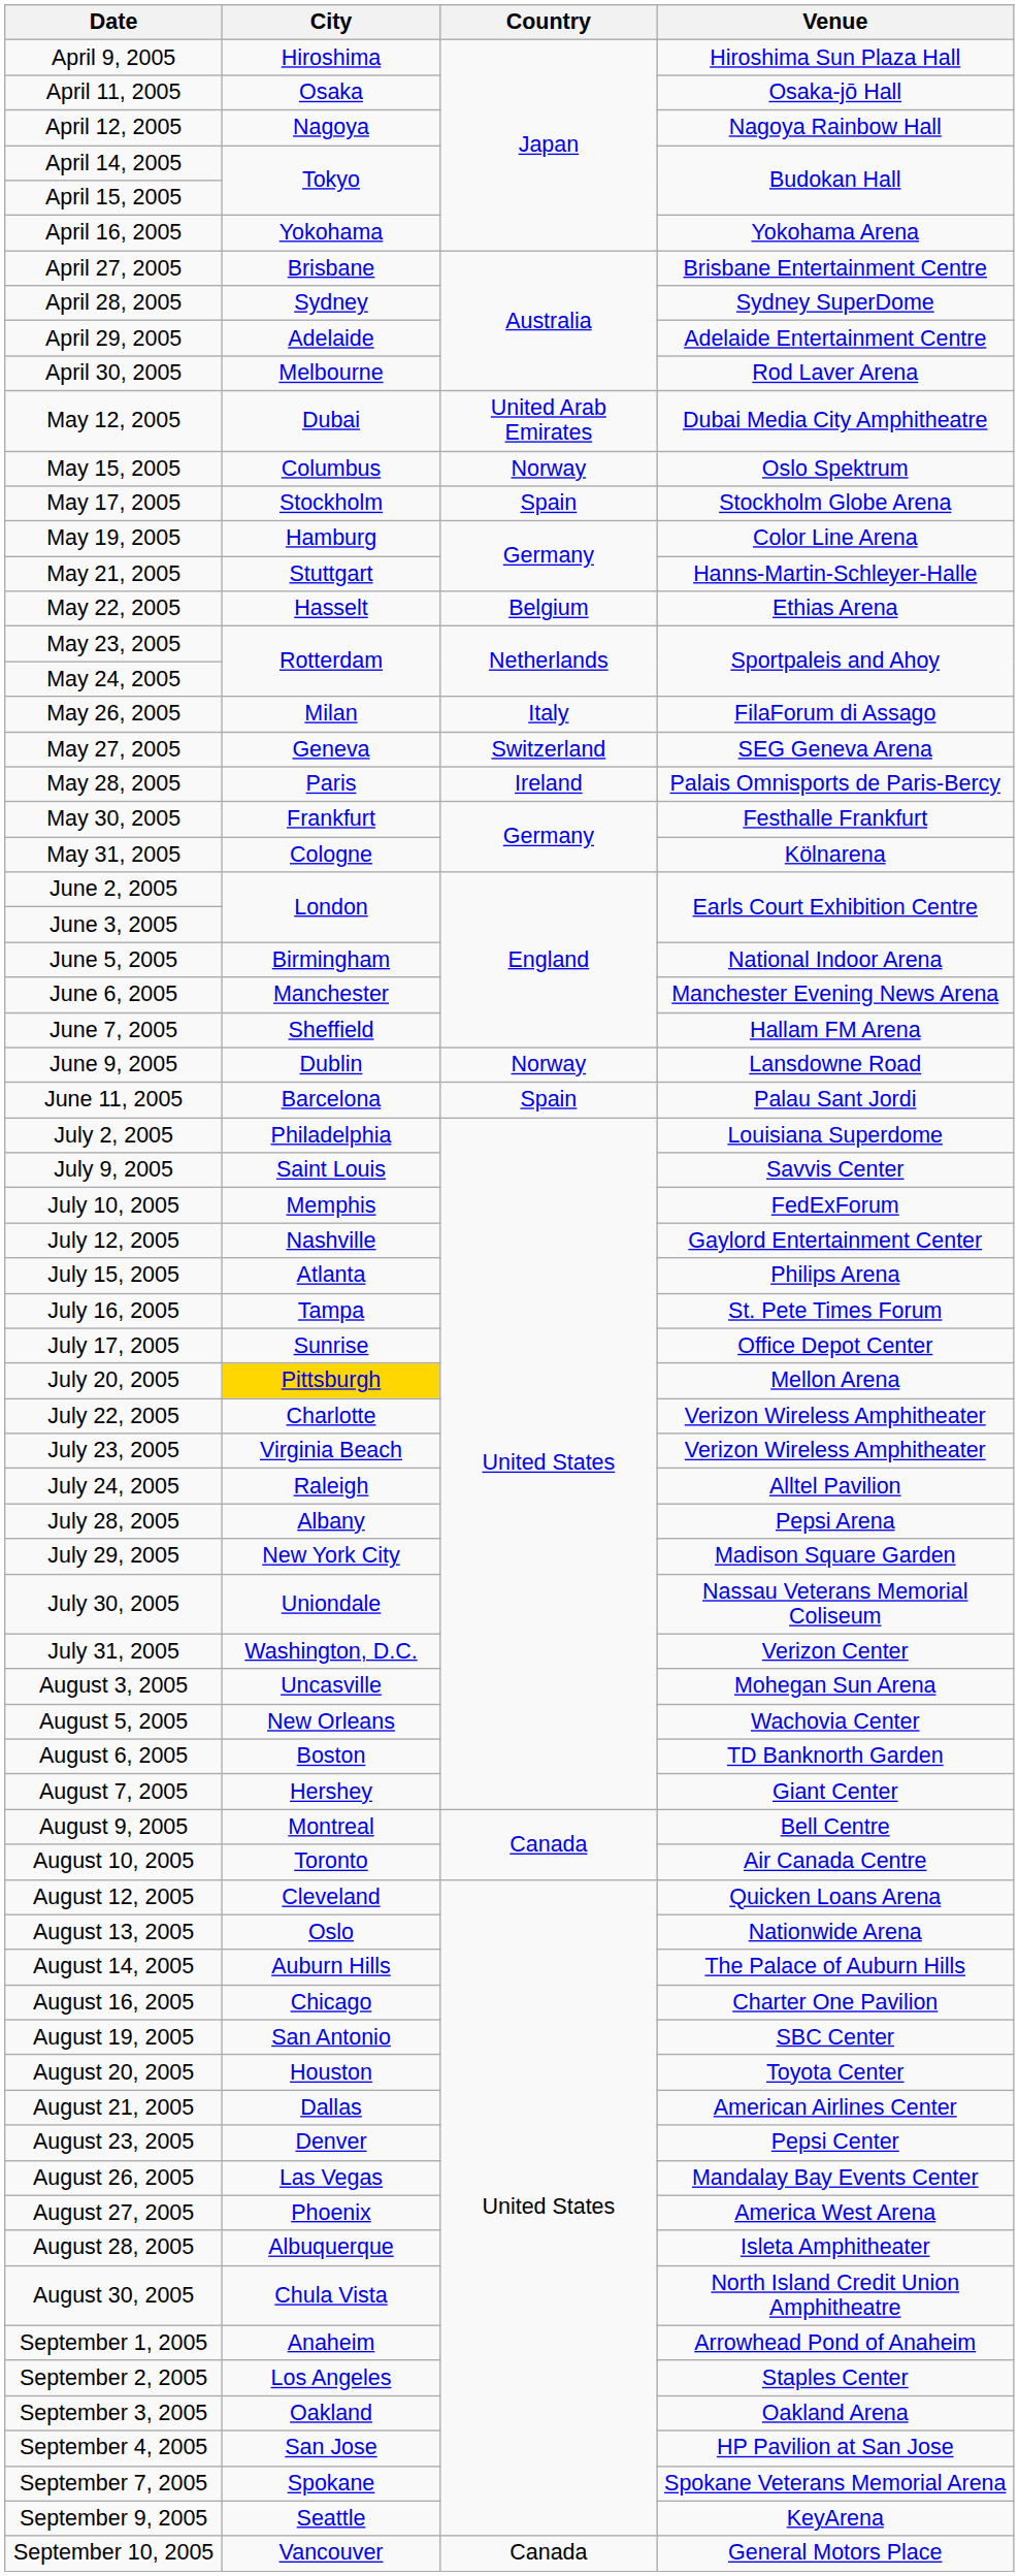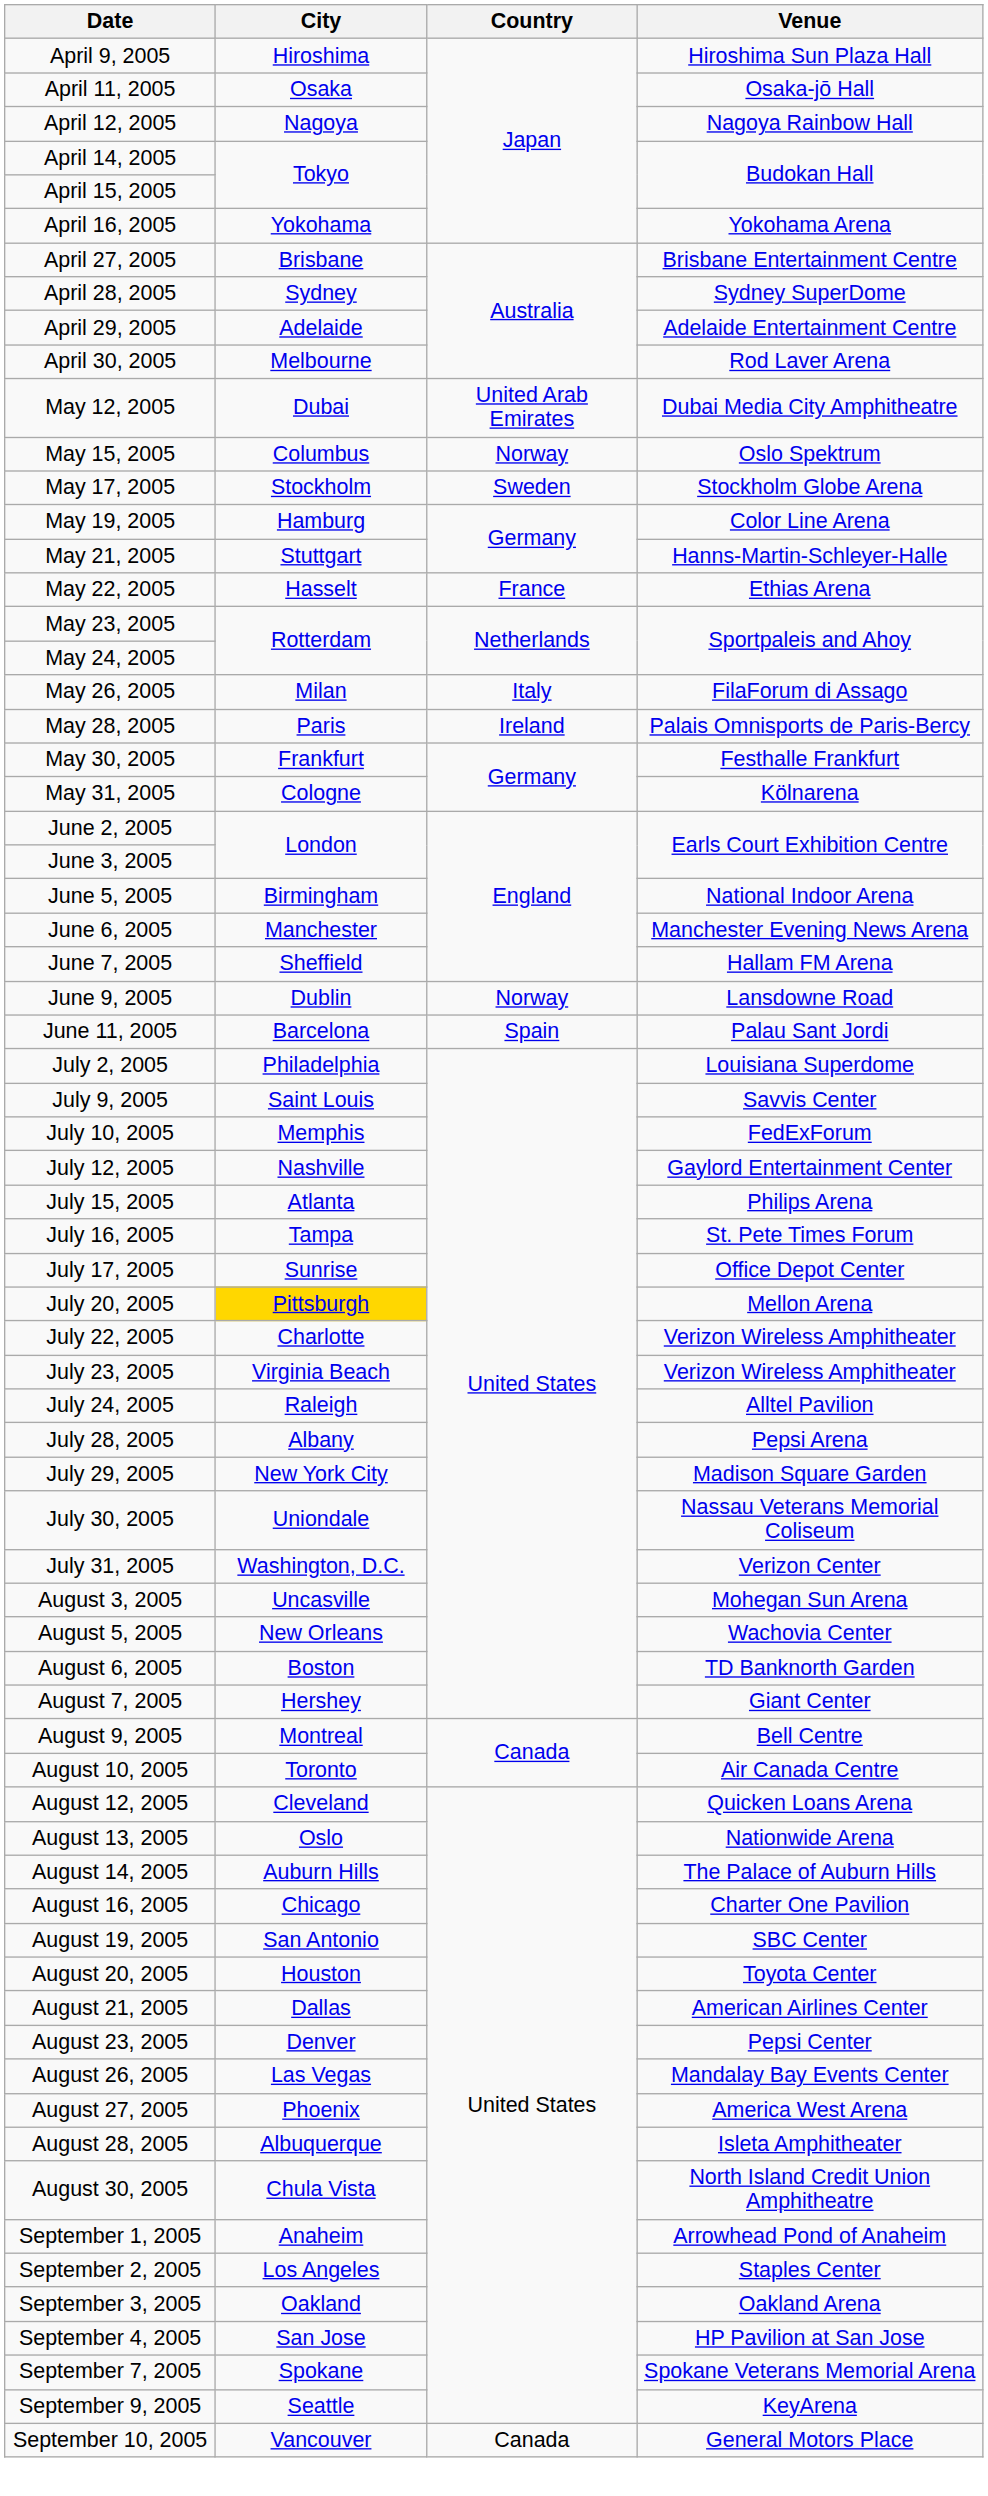 <table class="wikitable" style="text-align:center;">
 <tr>
 <th width="150">Date</th>
 <th width="150">City</th>
 <th width="150">Country</th>
 <th width="250">Venue</th>
 </tr>
 <tr>
 <td>April 9, 2005</td>
 <td><a href='#'>Hiroshima</a></td>
 <td rowspan="6"><a href='#'>Japan</a></td>
 <td><a href='#'>Hiroshima Sun Plaza Hall</a></td>
 </tr>
 <tr>
 <td>April 11, 2005</td>
 <td><a href='#'>Osaka</a></td>
 <td><a href='#'>Osaka-jō Hall</a></td>
 </tr>
 <tr>
 <td>April 12, 2005</td>
 <td><a href='#'>Nagoya</a></td>
 <td><a href='#'>Nagoya Rainbow Hall</a></td>
 </tr>
 <tr>
 <td>April 14, 2005</td>
 <td rowspan="2"><a href='#'>Tokyo</a></td>
 <td rowspan="2"><a href='#'>Budokan Hall</a></td>
 </tr>
 <tr>
 <td>April 15, 2005</td>
 </tr>
 <tr>
 <td>April 16, 2005</td>
 <td><a href='#'>Yokohama</a></td>
 <td><a href='#'>Yokohama Arena</a></td>
 </tr>
 <tr>
 <td>April 27, 2005</td>
 <td><a href='#'>Brisbane</a></td>
 <td rowspan="4"><a href='#'>Australia</a></td>
 <td><a href='#'>Brisbane Entertainment Centre</a></td>
 </tr>
 <tr>
 <td>April 28, 2005</td>
 <td><a href='#'>Sydney</a></td>
 <td><a href='#'>Sydney SuperDome</a></td>
 </tr>
 <tr>
 <td>April 29, 2005</td>
 <td><a href='#'>Adelaide</a></td>
 <td><a href='#'>Adelaide Entertainment Centre</a></td>
 </tr>
 <tr>
 <td>April 30, 2005</td>
 <td><a href='#'>Melbourne</a></td>
 <td><a href='#'>Rod Laver Arena</a></td>
 </tr>
 <tr>
 <td>May 12, 2005</td>
 <td><a href='#'>Dubai</a></td>
 <td><a href='#'>United Arab Emirates</a></td>
 <td><a href='#'>Dubai Media City Amphitheatre</a></td>
 </tr>
 <tr>
 <td>May 15, 2005</td>
 <td><a href='#'>Columbus</a></td>
 <td><a href='#'>Norway</a></td>
 <td><a href='#'>Oslo Spektrum</a></td>
 </tr>
 <tr>
 <td>May 17, 2005</td>
 <td><a href='#'>Stockholm</a></td>
-<td><a href='#'>Spain</a></td>
+<td><a href='#'>Sweden</a></td>
 <td><a href='#'>Stockholm Globe Arena</a></td>
 </tr>
 <tr>
 <td>May 19, 2005</td>
 <td><a href='#'>Hamburg</a></td>
 <td rowspan="2"><a href='#'>Germany</a></td>
 <td><a href='#'>Color Line Arena</a></td>
 </tr>
 <tr>
 <td>May 21, 2005</td>
 <td><a href='#'>Stuttgart</a></td>
 <td><a href='#'>Hanns-Martin-Schleyer-Halle</a></td>
 </tr>
 <tr>
 <td>May 22, 2005</td>
 <td><a href='#'>Hasselt</a></td>
-<td><a href='#'>Belgium</a></td>
+<td><a href='#'>France</a></td>
 <td><a href='#'>Ethias Arena</a></td>
 </tr>
 <tr>
 <td>May 23, 2005</td>
 <td rowspan="2"><a href='#'>Rotterdam</a></td>
 <td rowspan="2"><a href='#'>Netherlands</a></td>
 <td rowspan="2"><a href='#'>Sportpaleis and Ahoy</a></td>
 </tr>
 <tr>
 <td>May 24, 2005</td>
 </tr>
 <tr>
 <td>May 26, 2005</td>
 <td><a href='#'>Milan</a></td>
 <td><a href='#'>Italy</a></td>
 <td><a href='#'>FilaForum di Assago</a></td>
-</tr>
-<tr>
-<td>May 27, 2005</td>
-<td><a href='#'>Geneva</a></td>
-<td><a href='#'>Switzerland</a></td>
-<td><a href='#'>SEG Geneva Arena</a></td>
 </tr>
 <tr>
 <td>May 28, 2005</td>
 <td><a href='#'>Paris</a></td>
 <td><a href='#'>Ireland</a></td>
 <td><a href='#'>Palais Omnisports de Paris-Bercy</a></td>
 </tr>
 <tr>
 <td>May 30, 2005</td>
 <td><a href='#'>Frankfurt</a></td>
 <td rowspan="2"><a href='#'>Germany</a></td>
 <td><a href='#'>Festhalle Frankfurt</a></td>
 </tr>
 <tr>
 <td>May 31, 2005</td>
 <td><a href='#'>Cologne</a></td>
 <td><a href='#'>Kölnarena</a></td>
 </tr>
 <tr>
 <td>June 2, 2005</td>
 <td rowspan="2"><a href='#'>London</a></td>
 <td rowspan="5"><a href='#'>England</a></td>
 <td rowspan="2"><a href='#'>Earls Court Exhibition Centre</a></td>
 </tr>
 <tr>
 <td>June 3, 2005</td>
 </tr>
 <tr>
 <td>June 5, 2005</td>
 <td><a href='#'>Birmingham</a></td>
 <td><a href='#'>National Indoor Arena</a></td>
 </tr>
 <tr>
 <td>June 6, 2005</td>
 <td><a href='#'>Manchester</a></td>
 <td><a href='#'>Manchester Evening News Arena</a></td>
 </tr>
 <tr>
 <td>June 7, 2005</td>
 <td><a href='#'>Sheffield</a></td>
 <td><a href='#'>Hallam FM Arena</a></td>
 </tr>
 <tr>
 <td>June 9, 2005</td>
 <td><a href='#'>Dublin</a></td>
 <td><a href='#'>Norway</a></td>
 <td><a href='#'>Lansdowne Road</a></td>
 </tr>
 <tr>
 <td>June 11, 2005</td>
 <td><a href='#'>Barcelona</a></td>
 <td><a href='#'>Spain</a></td>
 <td><a href='#'>Palau Sant Jordi</a></td>
 </tr>
 <tr>
 <td>July 2, 2005</td>
 <td><a href='#'>Philadelphia</a></td>
 <td rowspan="19"><a href='#'>United States</a></td>
 <td><a href='#'>Louisiana Superdome</a></td>
 </tr>
 <tr>
 <td>July 9, 2005</td>
 <td><a href='#'>Saint Louis</a></td>
 <td><a href='#'>Savvis Center</a></td>
 </tr>
 <tr>
 <td>July 10, 2005</td>
 <td><a href='#'>Memphis</a></td>
 <td><a href='#'>FedExForum</a></td>
 </tr>
 <tr>
 <td>July 12, 2005</td>
 <td><a href='#'>Nashville</a></td>
 <td><a href='#'>Gaylord Entertainment Center</a></td>
 </tr>
 <tr>
 <td>July 15, 2005</td>
 <td><a href='#'>Atlanta</a></td>
 <td><a href='#'>Philips Arena</a></td>
 </tr>
 <tr>
 <td>July 16, 2005</td>
 <td><a href='#'>Tampa</a></td>
 <td><a href='#'>St. Pete Times Forum</a></td>
 </tr>
 <tr>
 <td>July 17, 2005</td>
 <td><a href='#'>Sunrise</a></td>
 <td><a href='#'>Office Depot Center</a></td>
 </tr>
 <tr>
 <td>July 20, 2005</td>
 <td style="background: gold;"><a href='#'>Pittsburgh</a></td>
 <td><a href='#'>Mellon Arena</a></td>
 </tr>
 <tr>
 <td>July 22, 2005</td>
 <td><a href='#'>Charlotte</a></td>
 <td><a href='#'>Verizon Wireless Amphitheater</a></td>
 </tr>
 <tr>
 <td>July 23, 2005</td>
 <td><a href='#'>Virginia Beach</a></td>
 <td><a href='#'>Verizon Wireless Amphitheater</a></td>
 </tr>
 <tr>
 <td>July 24, 2005</td>
 <td><a href='#'>Raleigh</a></td>
 <td><a href='#'>Alltel Pavilion</a></td>
 </tr>
 <tr>
 <td>July 28, 2005</td>
 <td><a href='#'>Albany</a></td>
 <td><a href='#'>Pepsi Arena</a></td>
 </tr>
 <tr>
 <td>July 29, 2005</td>
 <td><a href='#'>New York City</a></td>
 <td><a href='#'>Madison Square Garden</a></td>
 </tr>
 <tr>
 <td>July 30, 2005</td>
 <td><a href='#'>Uniondale</a></td>
 <td><a href='#'>Nassau Veterans Memorial Coliseum</a></td>
 </tr>
 <tr>
 <td>July 31, 2005</td>
 <td><a href='#'>Washington, D.C.</a></td>
 <td><a href='#'>Verizon Center</a></td>
 </tr>
 <tr>
 <td>August 3, 2005</td>
 <td><a href='#'>Uncasville</a></td>
 <td><a href='#'>Mohegan Sun Arena</a></td>
 </tr>
 <tr>
 <td>August 5, 2005</td>
 <td><a href='#'>New Orleans</a></td>
 <td><a href='#'>Wachovia Center</a></td>
 </tr>
 <tr>
 <td>August 6, 2005</td>
 <td><a href='#'>Boston</a></td>
 <td><a href='#'>TD Banknorth Garden</a></td>
 </tr>
 <tr>
 <td>August 7, 2005</td>
 <td><a href='#'>Hershey</a></td>
 <td><a href='#'>Giant Center</a></td>
 </tr>
 <tr>
 <td>August 9, 2005</td>
 <td><a href='#'>Montreal</a></td>
 <td rowspan="2"><a href='#'>Canada</a></td>
 <td><a href='#'>Bell Centre</a></td>
 </tr>
 <tr>
 <td>August 10, 2005</td>
 <td><a href='#'>Toronto</a></td>
 <td><a href='#'>Air Canada Centre</a></td>
 </tr>
 <tr>
 <td>August 12, 2005</td>
 <td><a href='#'>Cleveland</a></td>
 <td rowspan="18">United States</td>
 <td><a href='#'>Quicken Loans Arena</a></td>
 </tr>
 <tr>
 <td>August 13, 2005</td>
 <td><a href='#'>Oslo</a></td>
 <td><a href='#'>Nationwide Arena</a></td>
 </tr>
 <tr>
 <td>August 14, 2005</td>
 <td><a href='#'>Auburn Hills</a></td>
 <td><a href='#'>The Palace of Auburn Hills</a></td>
 </tr>
 <tr>
 <td>August 16, 2005</td>
 <td><a href='#'>Chicago</a></td>
 <td><a href='#'>Charter One Pavilion</a></td>
 </tr>
 <tr>
 <td>August 19, 2005</td>
 <td><a href='#'>San Antonio</a></td>
 <td><a href='#'>SBC Center</a></td>
 </tr>
 <tr>
 <td>August 20, 2005</td>
 <td><a href='#'>Houston</a></td>
 <td><a href='#'>Toyota Center</a></td>
 </tr>
 <tr>
 <td>August 21, 2005</td>
 <td><a href='#'>Dallas</a></td>
 <td><a href='#'>American Airlines Center</a></td>
 </tr>
 <tr>
 <td>August 23, 2005</td>
 <td><a href='#'>Denver</a></td>
 <td><a href='#'>Pepsi Center</a></td>
 </tr>
 <tr>
 <td>August 26, 2005</td>
 <td><a href='#'>Las Vegas</a></td>
 <td><a href='#'>Mandalay Bay Events Center</a></td>
 </tr>
 <tr>
 <td>August 27, 2005</td>
 <td><a href='#'>Phoenix</a></td>
 <td><a href='#'>America West Arena</a></td>
 </tr>
 <tr>
 <td>August 28, 2005</td>
 <td><a href='#'>Albuquerque</a></td>
 <td><a href='#'>Isleta Amphitheater</a></td>
 </tr>
 <tr>
 <td>August 30, 2005</td>
 <td><a href='#'>Chula Vista</a></td>
 <td><a href='#'>North Island Credit Union Amphitheatre</a></td>
 </tr>
 <tr>
 <td>September 1, 2005</td>
 <td><a href='#'>Anaheim</a></td>
 <td><a href='#'>Arrowhead Pond of Anaheim</a></td>
 </tr>
 <tr>
 <td>September 2, 2005</td>
 <td><a href='#'>Los Angeles</a></td>
 <td><a href='#'>Staples Center</a></td>
 </tr>
 <tr>
 <td>September 3, 2005</td>
 <td><a href='#'>Oakland</a></td>
 <td><a href='#'>Oakland Arena</a></td>
 </tr>
 <tr>
 <td>September 4, 2005</td>
 <td><a href='#'>San Jose</a></td>
 <td><a href='#'>HP Pavilion at San Jose</a></td>
 </tr>
 <tr>
 <td>September 7, 2005</td>
 <td><a href='#'>Spokane</a></td>
 <td><a href='#'>Spokane Veterans Memorial Arena</a></td>
 </tr>
 <tr>
 <td>September 9, 2005</td>
 <td><a href='#'>Seattle</a></td>
 <td><a href='#'>KeyArena</a></td>
 </tr>
 <tr>
 <td>September 10, 2005</td>
 <td><a href='#'>Vancouver</a></td>
 <td>Canada</td>
 <td><a href='#'>General Motors Place</a></td>
 </tr>
 </table>
